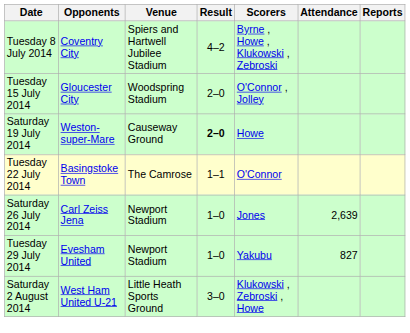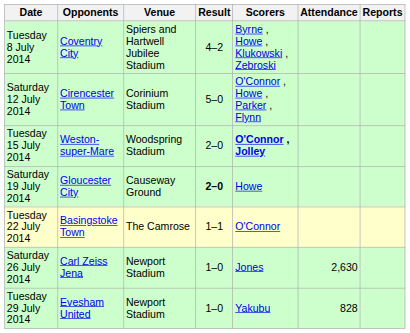 <table class="wikitable">
 <tr>
 <th>Date</th>
 <th>Opponents</th>
 <th>Venue</th>
 <th>Result</th>
 <th>Scorers</th>
 <th>Attendance</th>
 <th>Reports</th>
 </tr>
 <tr bgcolor="#ccffcc">
 <td>Tuesday 8 July 2014</td>
 <td><a href='#'>Coventry City</a></td>
 <td>Spiers and Hartwell Jubilee Stadium</td>
 <td align="center">4–2</td>
 <td><a href='#'>Byrne</a> , <a href='#'>Howe</a> , <a href='#'>Klukowski</a> , <a href='#'>Zebroski</a> </td>
 <td></td>
 <td></td>
 </tr>
 <tr bgcolor="#ccffcc">
+<td>Saturday 12 July 2014</td>
+<td><a href='#'>Cirencester Town</a></td>
+<td>Corinium Stadium</td>
+<td align="center">5–0</td>
+<td><a href='#'>O'Connor</a> , <a href='#'>Howe</a> , <a href='#'>Parker</a> , <a href='#'>Flynn</a> </td>
+<td></td>
+<td></td>
+</tr>
+<tr bgcolor="#ccffcc">
 <td>Tuesday 15 July 2014</td>
-<td><a href='#'>Gloucester City</a></td>
+<td><a href='#'>Weston-super-Mare</a></td>
 <td>Woodspring Stadium</td>
 <td align="center">2–0</td>
-<td><a href='#'>O'Connor</a> , <a href='#'>Jolley</a> </td>
+<td><strong><a href='#'>O'Connor</a> , <a href='#'>Jolley</a> </strong></td>
 <td></td>
 <td></td>
 </tr>
 <tr bgcolor="#ccffcc">
 <td>Saturday 19 July 2014</td>
-<td><a href='#'>Weston-super-Mare</a></td>
+<td><a href='#'>Gloucester City</a></td>
 <td>Causeway Ground</td>
 <td align="center"><strong>2–0</strong></td>
 <td><a href='#'>Howe</a> </td>
 <td></td>
 <td></td>
 </tr>
 <tr bgcolor="#ffffcc">
 <td>Tuesday 22 July 2014</td>
 <td><a href='#'>Basingstoke Town</a></td>
 <td>The Camrose</td>
 <td align="center">1–1</td>
 <td><a href='#'>O'Connor</a> </td>
 <td></td>
 <td></td>
 </tr>
 <tr bgcolor="#ccffcc">
 <td>Saturday 26 July 2014</td>
 <td> <a href='#'>Carl Zeiss Jena</a></td>
 <td>Newport Stadium</td>
 <td align="center">1–0</td>
 <td><a href='#'>Jones</a> </td>
-<td align="right">2,639</td>
+<td align="right">2,630</td>
 <td></td>
 </tr>
 <tr bgcolor="#ccffcc">
 <td>Tuesday 29 July 2014</td>
 <td><a href='#'>Evesham United</a></td>
 <td>Newport Stadium</td>
 <td align="center">1–0</td>
 <td><a href='#'>Yakubu</a> </td>
-<td align="right">827</td>
-<td></td>
-</tr>
-<tr bgcolor="#ccffcc">
-<td>Saturday 2 August 2014</td>
-<td><a href='#'>West Ham United U-21</a></td>
-<td>Little Heath Sports Ground</td>
-<td align="center">3–0</td>
-<td><a href='#'>Klukowski</a> , <a href='#'>Zebroski</a> , <a href='#'>Howe</a> </td>
-<td></td>
+<td align="right">828</td>
 <td></td>
 </tr>
 </table>
